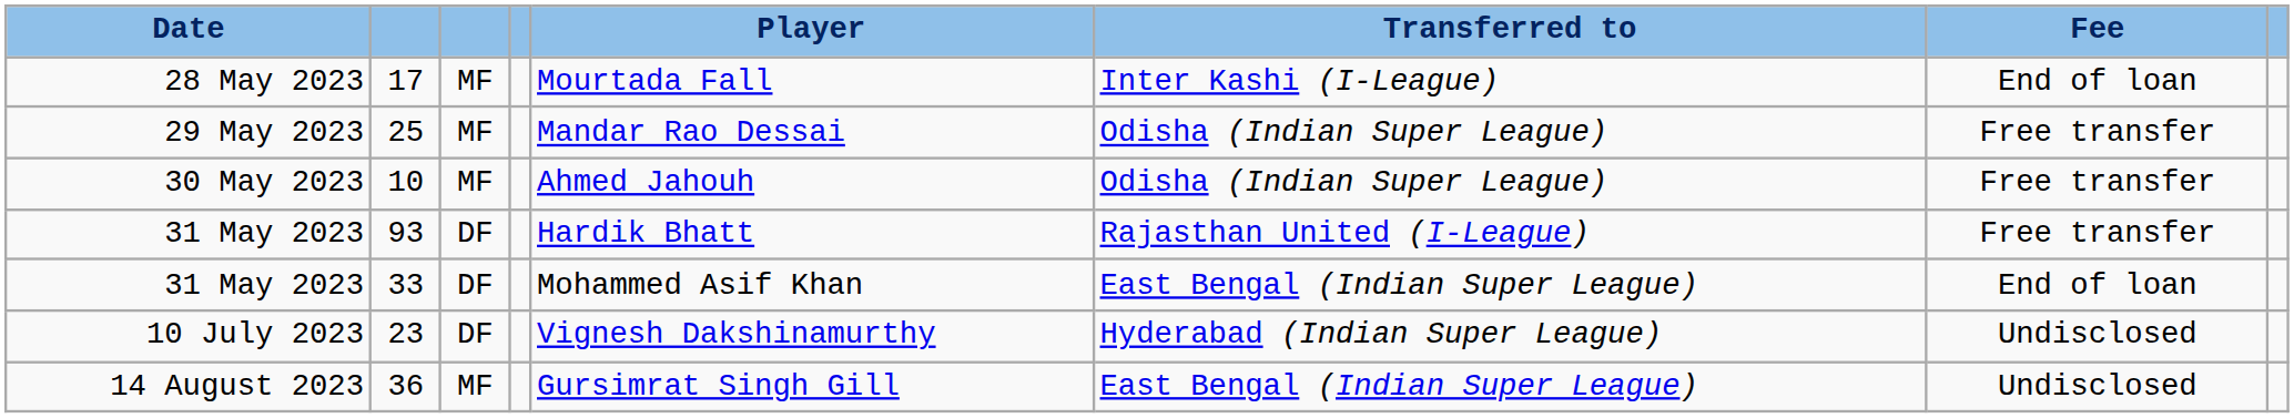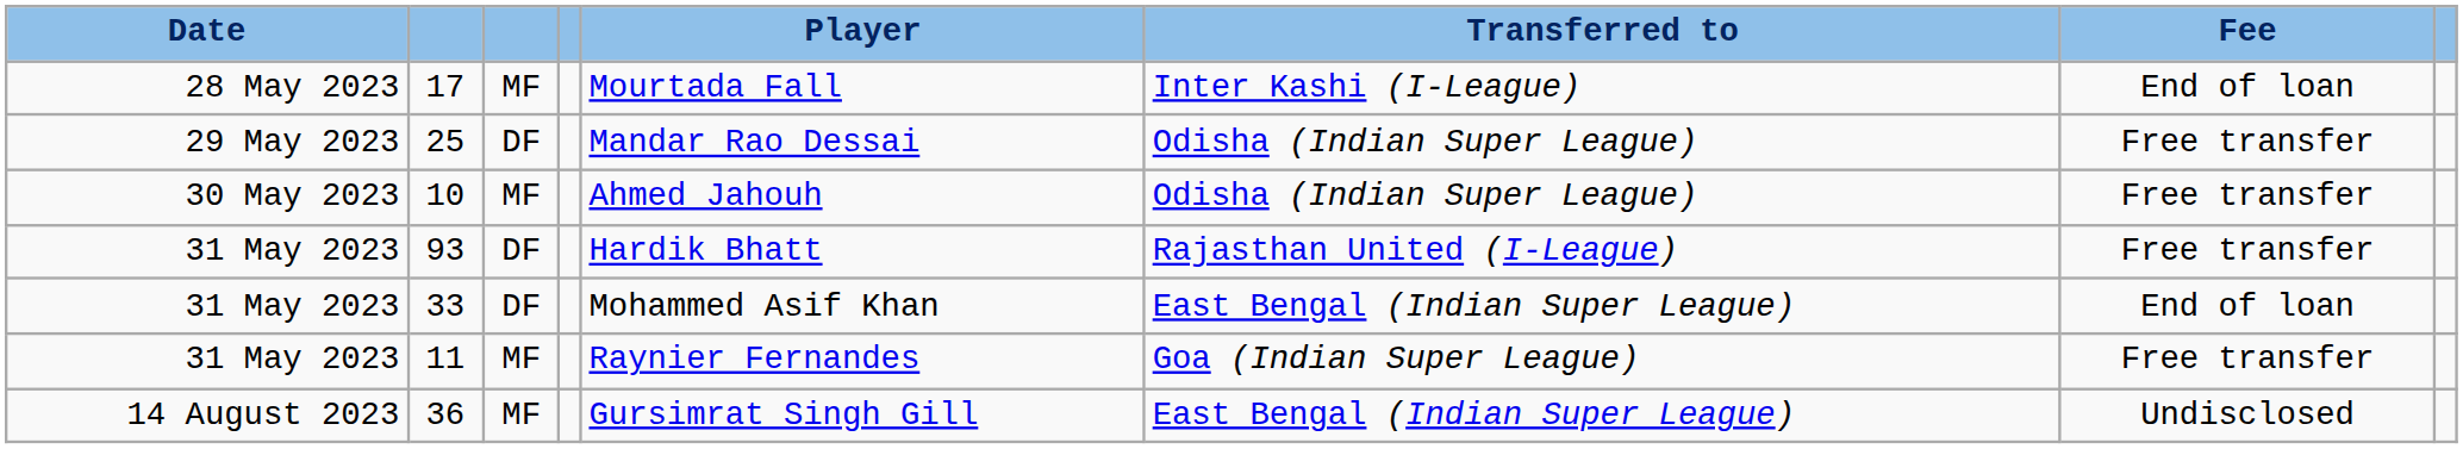 <table class="wikitable sortable" style="text-align:center; font-size:90%; width:100%;">
 <tr>
 <th style="background-color:#8FC0E9; color:#022360;">Date</th>
 <th style="background-color:#8FC0E9; color:#022360;"></th>
 <th style="background-color:#8FC0E9; color:#022360;"></th>
 <th style="background-color:#8FC0E9; color:#022360;"></th>
 <th style="background-color:#8FC0E9; color:#022360;">Player</th>
 <th style="background-color:#8FC0E9; color:#022360;">Transferred to</th>
 <th style="background-color:#8FC0E9; color:#022360;">Fee</th>
 <th style="background-color:#8FC0E9; color:#022360;" class="unsortable"></th>
 </tr>
 <tr>
 <td style="text-align:right;">28 May 2023</td>
 <td>17</td>
 <td>MF</td>
 <td></td>
 <td style="text-align:left;"><a href='#'>Mourtada Fall</a></td>
 <td style="text-align:left;"> <a href='#'>Inter Kashi</a> <em>(I-League)</em></td>
 <td>End of loan</td>
 <td></td>
 </tr>
 <tr>
 <td style="text-align:right;">29 May 2023</td>
 <td>25</td>
-<td>MF</td>
+<td>DF</td>
 <td></td>
 <td style="text-align:left;"><a href='#'>Mandar Rao Dessai</a></td>
 <td style="text-align:left;"> <a href='#'>Odisha</a> <em>(Indian Super League)</em></td>
 <td>Free transfer</td>
 <td></td>
 </tr>
 <tr>
 <td style="text-align:right;">30 May 2023</td>
 <td>10</td>
 <td>MF</td>
 <td></td>
 <td style="text-align:left;"><a href='#'>Ahmed Jahouh</a></td>
 <td style="text-align:left;"> <a href='#'>Odisha</a> <em>(Indian Super League)</em></td>
 <td>Free transfer</td>
 <td></td>
 </tr>
 <tr>
 <td style="text-align:right;">31 May 2023</td>
 <td>93</td>
 <td>DF</td>
 <td></td>
 <td style="text-align:left;"><a href='#'>Hardik Bhatt</a></td>
 <td style="text-align:left;"> <a href='#'>Rajasthan United</a> <em>(<a href='#'>I-League</a>)</em></td>
 <td>Free transfer</td>
 <td></td>
 </tr>
 <tr>
 <td style="text-align:right;">31 May 2023</td>
 <td>33</td>
 <td>DF</td>
 <td></td>
 <td style="text-align:left;">Mohammed Asif Khan</td>
 <td style="text-align:left;"> <a href='#'>East Bengal</a> <em>(Indian Super League)</em></td>
 <td>End of loan</td>
 <td></td>
 </tr>
 <tr>
-<td style="text-align:right;">10 July 2023</td>
-<td>23</td>
-<td>DF</td>
+<td style="text-align:right;">31 May 2023</td>
+<td>11</td>
+<td>MF</td>
 <td></td>
-<td style="text-align:left;"><a href='#'>Vignesh Dakshinamurthy</a></td>
-<td style="text-align:left;"> <a href='#'>Hyderabad</a> <em>(Indian Super League)</em></td>
-<td>Undisclosed</td>
+<td style="text-align:left;"><a href='#'>Raynier Fernandes</a></td>
+<td style="text-align:left;"> <a href='#'>Goa</a> <em>(Indian Super League)</em></td>
+<td>Free transfer</td>
 <td></td>
 </tr>
 <tr>
 <td style="text-align:right;">14 August 2023</td>
 <td>36</td>
 <td>MF</td>
 <td></td>
 <td style="text-align:left;"><a href='#'>Gursimrat Singh Gill</a></td>
 <td style="text-align:left;"> <a href='#'>East Bengal</a> <em>(<a href='#'>Indian Super League</a>)</em></td>
 <td>Undisclosed</td>
 <td></td>
 </tr>
 </table>
